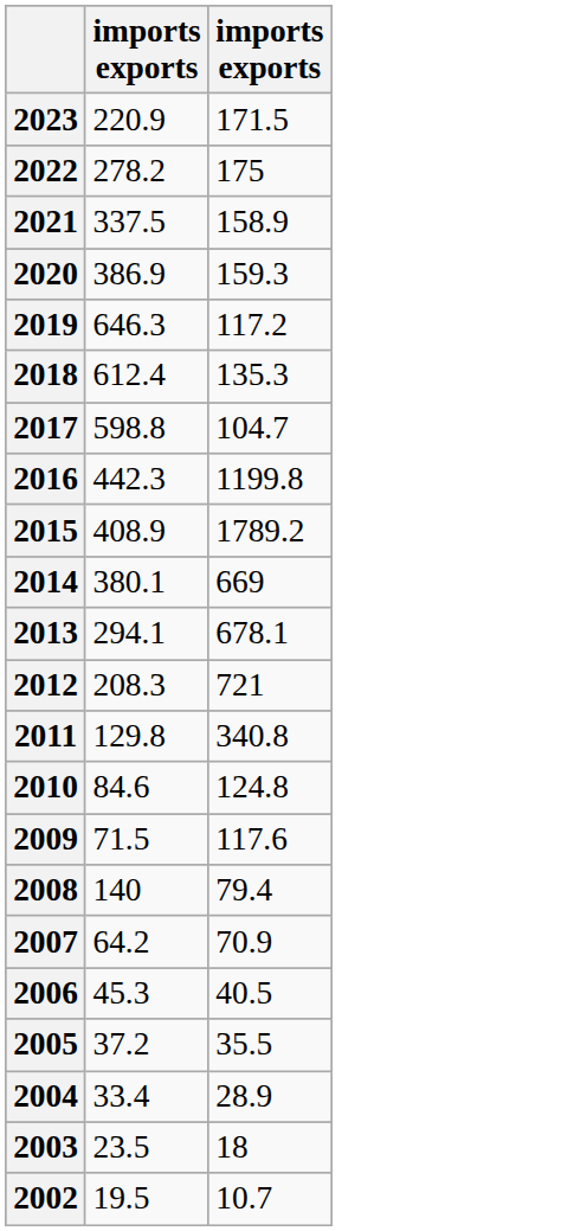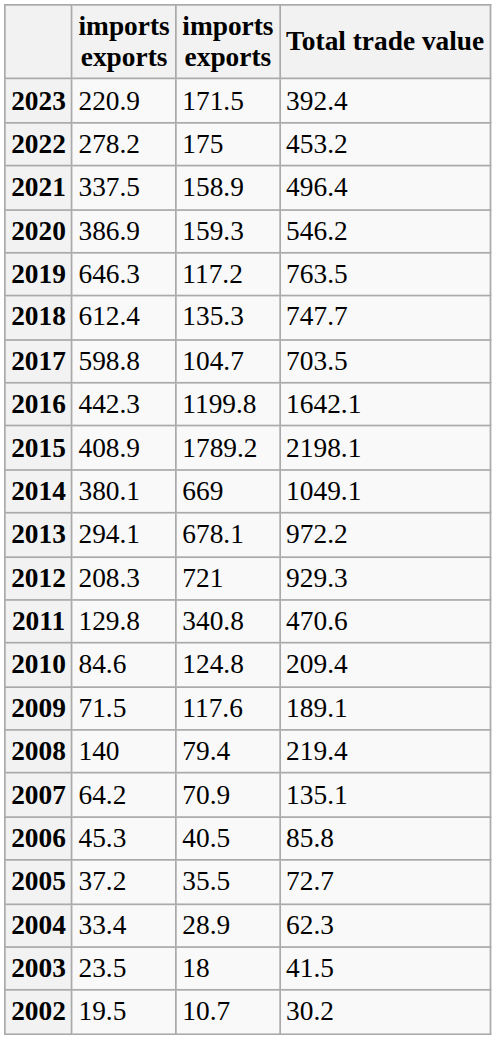 <table class="wikitable">
 <tr>
 <th></th>
 <th> imports<br> exports</th>
 <th> imports<br> exports</th>
+<th>Total trade value</th>
 </tr>
 <tr>
 <th>2023</th>
 <td>220.9</td>
 <td>171.5</td>
+<td>392.4</td>
 </tr>
 <tr>
 <th>2022</th>
 <td>278.2</td>
 <td>175</td>
+<td>453.2</td>
 </tr>
 <tr>
 <th>2021</th>
 <td>337.5</td>
 <td>158.9</td>
+<td>496.4</td>
 </tr>
 <tr>
 <th>2020</th>
 <td>386.9</td>
 <td>159.3</td>
+<td>546.2</td>
 </tr>
 <tr>
 <th>2019</th>
 <td>646.3</td>
 <td>117.2</td>
+<td>763.5</td>
 </tr>
 <tr>
 <th>2018</th>
 <td>612.4</td>
 <td>135.3</td>
+<td>747.7</td>
 </tr>
 <tr>
 <th>2017</th>
 <td>598.8</td>
 <td>104.7</td>
+<td>703.5</td>
 </tr>
 <tr>
 <th>2016</th>
 <td>442.3</td>
 <td>1199.8</td>
+<td>1642.1</td>
 </tr>
 <tr>
 <th>2015</th>
 <td>408.9</td>
 <td>1789.2</td>
+<td>2198.1</td>
 </tr>
 <tr>
 <th>2014</th>
 <td>380.1</td>
 <td>669</td>
+<td>1049.1</td>
 </tr>
 <tr>
 <th>2013</th>
 <td>294.1</td>
 <td>678.1</td>
+<td>972.2</td>
 </tr>
 <tr>
 <th>2012</th>
 <td>208.3</td>
 <td>721</td>
+<td>929.3</td>
 </tr>
 <tr>
 <th>2011</th>
 <td>129.8</td>
 <td>340.8</td>
+<td>470.6</td>
 </tr>
 <tr>
 <th>2010</th>
 <td>84.6</td>
 <td>124.8</td>
+<td>209.4</td>
 </tr>
 <tr>
 <th>2009</th>
 <td>71.5</td>
 <td>117.6</td>
+<td>189.1</td>
 </tr>
 <tr>
 <th>2008</th>
 <td>140</td>
 <td>79.4</td>
+<td>219.4</td>
 </tr>
 <tr>
 <th>2007</th>
 <td>64.2</td>
 <td>70.9</td>
+<td>135.1</td>
 </tr>
 <tr>
 <th>2006</th>
 <td>45.3</td>
 <td>40.5</td>
+<td>85.8</td>
 </tr>
 <tr>
 <th>2005</th>
 <td>37.2</td>
 <td>35.5</td>
+<td>72.7</td>
 </tr>
 <tr>
 <th>2004</th>
 <td>33.4</td>
 <td>28.9</td>
+<td>62.3</td>
 </tr>
 <tr>
 <th>2003</th>
 <td>23.5</td>
 <td>18</td>
+<td>41.5</td>
 </tr>
 <tr>
 <th>2002</th>
 <td>19.5</td>
 <td>10.7</td>
+<td>30.2</td>
 </tr>
 </table>
